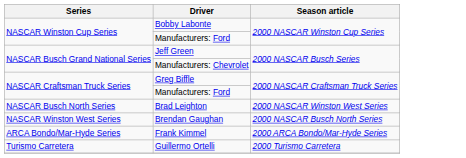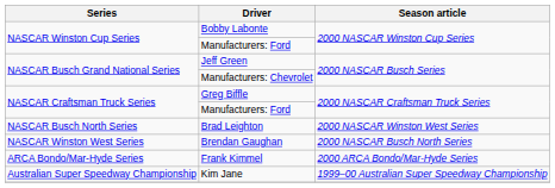 <table class="wikitable" style="font-size: 87%">
 <tr>
 <th>Series</th>
 <th>Driver</th>
 <th>Season article</th>
 </tr>
 <tr>
 <td rowspan=2><a href='#'>NASCAR Winston Cup Series</a></td>
 <td> <a href='#'>Bobby Labonte</a></td>
 <td rowspan=2><em><a href='#'>2000 NASCAR Winston Cup Series</a></em></td>
 </tr>
 <tr>
 <td>Manufacturers:  <a href='#'>Ford</a></td>
 </tr>
 <tr>
 <td rowspan=2><a href='#'>NASCAR Busch Grand National Series</a></td>
 <td> <a href='#'>Jeff Green</a></td>
 <td rowspan=2><em><a href='#'>2000 NASCAR Busch Series</a></em></td>
 </tr>
 <tr>
 <td>Manufacturers:  <a href='#'>Chevrolet</a></td>
 </tr>
 <tr>
 <td rowspan=2><a href='#'>NASCAR Craftsman Truck Series</a></td>
 <td> <a href='#'>Greg Biffle</a></td>
 <td rowspan=2><em><a href='#'>2000 NASCAR Craftsman Truck Series</a></em></td>
 </tr>
 <tr>
 <td>Manufacturers:  <a href='#'>Ford</a></td>
 </tr>
 <tr>
 <td><a href='#'>NASCAR Busch North Series</a></td>
 <td> <a href='#'>Brad Leighton</a></td>
 <td><em><a href='#'>2000 NASCAR Winston West Series</a></em></td>
 </tr>
 <tr>
 <td><a href='#'>NASCAR Winston West Series</a></td>
 <td> <a href='#'>Brendan Gaughan</a></td>
 <td><em><a href='#'>2000 NASCAR Busch North Series</a></em></td>
 </tr>
 <tr>
 <td><a href='#'>ARCA Bondo/Mar-Hyde Series</a></td>
 <td> <a href='#'>Frank Kimmel</a></td>
 <td><em><a href='#'>2000 ARCA Bondo/Mar-Hyde Series</a></em></td>
 </tr>
 <tr>
-<td><a href='#'>Turismo Carretera</a></td>
-<td> <a href='#'>Guillermo Ortelli</a></td>
-<td><em><a href='#'>2000 Turismo Carretera</a></em></td>
+<td><a href='#'>Australian Super Speedway Championship</a></td>
+<td> Kim Jane</td>
+<td><em><a href='#'>1999–00 Australian Super Speedway Championship</a></em></td>
 </tr>
 <tr>
 </tr>
 </table>
